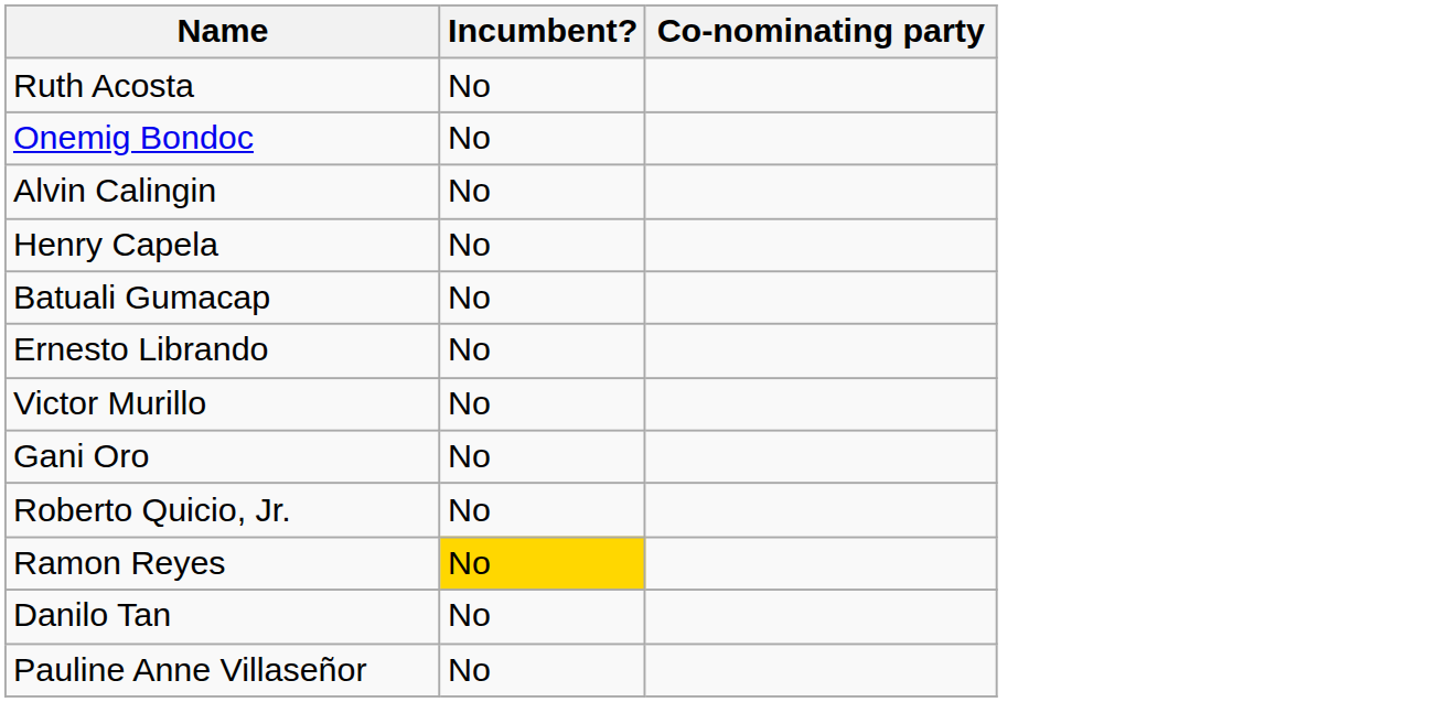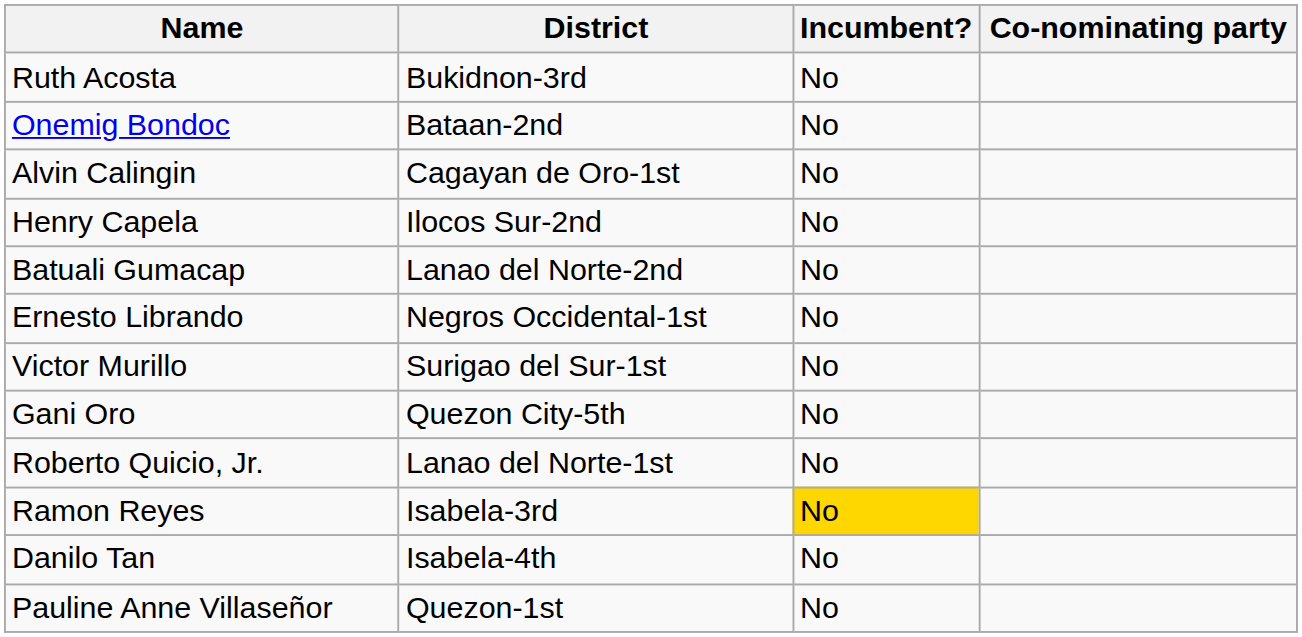 <table class=wikitable>
 <tr>
 <th width=200px>Name</th>
+<th width=200px>District</th>
 <th>Incumbent?</th>
 <th width=160px>Co-nominating party</th>
 </tr>
 <tr>
 <td>Ruth Acosta</td>
+<td>Bukidnon-3rd</td>
 <td>No</td>
 <td></td>
 </tr>
 <tr>
 <td><a href='#'>Onemig Bondoc</a></td>
+<td>Bataan-2nd</td>
 <td>No</td>
 <td></td>
 </tr>
 <tr>
 <td>Alvin Calingin</td>
+<td>Cagayan de Oro-1st</td>
 <td>No</td>
 <td></td>
 </tr>
 <tr>
 <td>Henry Capela</td>
+<td>Ilocos Sur-2nd</td>
 <td>No</td>
 <td></td>
 </tr>
 <tr>
 <td>Batuali Gumacap</td>
+<td>Lanao del Norte-2nd</td>
 <td>No</td>
 <td></td>
 </tr>
 <tr>
 <td>Ernesto Librando</td>
+<td>Negros Occidental-1st</td>
 <td>No</td>
 <td></td>
 </tr>
 <tr>
 <td>Victor Murillo</td>
+<td>Surigao del Sur-1st</td>
 <td>No</td>
 <td></td>
 </tr>
 <tr>
 <td>Gani Oro</td>
+<td>Quezon City-5th</td>
 <td>No</td>
 <td></td>
 </tr>
 <tr>
 <td>Roberto Quicio, Jr.</td>
+<td>Lanao del Norte-1st</td>
 <td>No</td>
 <td></td>
 </tr>
 <tr>
 <td>Ramon Reyes</td>
+<td>Isabela-3rd</td>
 <td style="background: gold;">No</td>
 <td></td>
 </tr>
 <tr>
 <td>Danilo Tan</td>
+<td>Isabela-4th</td>
 <td>No</td>
 <td></td>
 </tr>
 <tr>
 <td>Pauline Anne Villaseñor</td>
+<td>Quezon-1st</td>
 <td>No</td>
 <td></td>
 </tr>
 </table>
